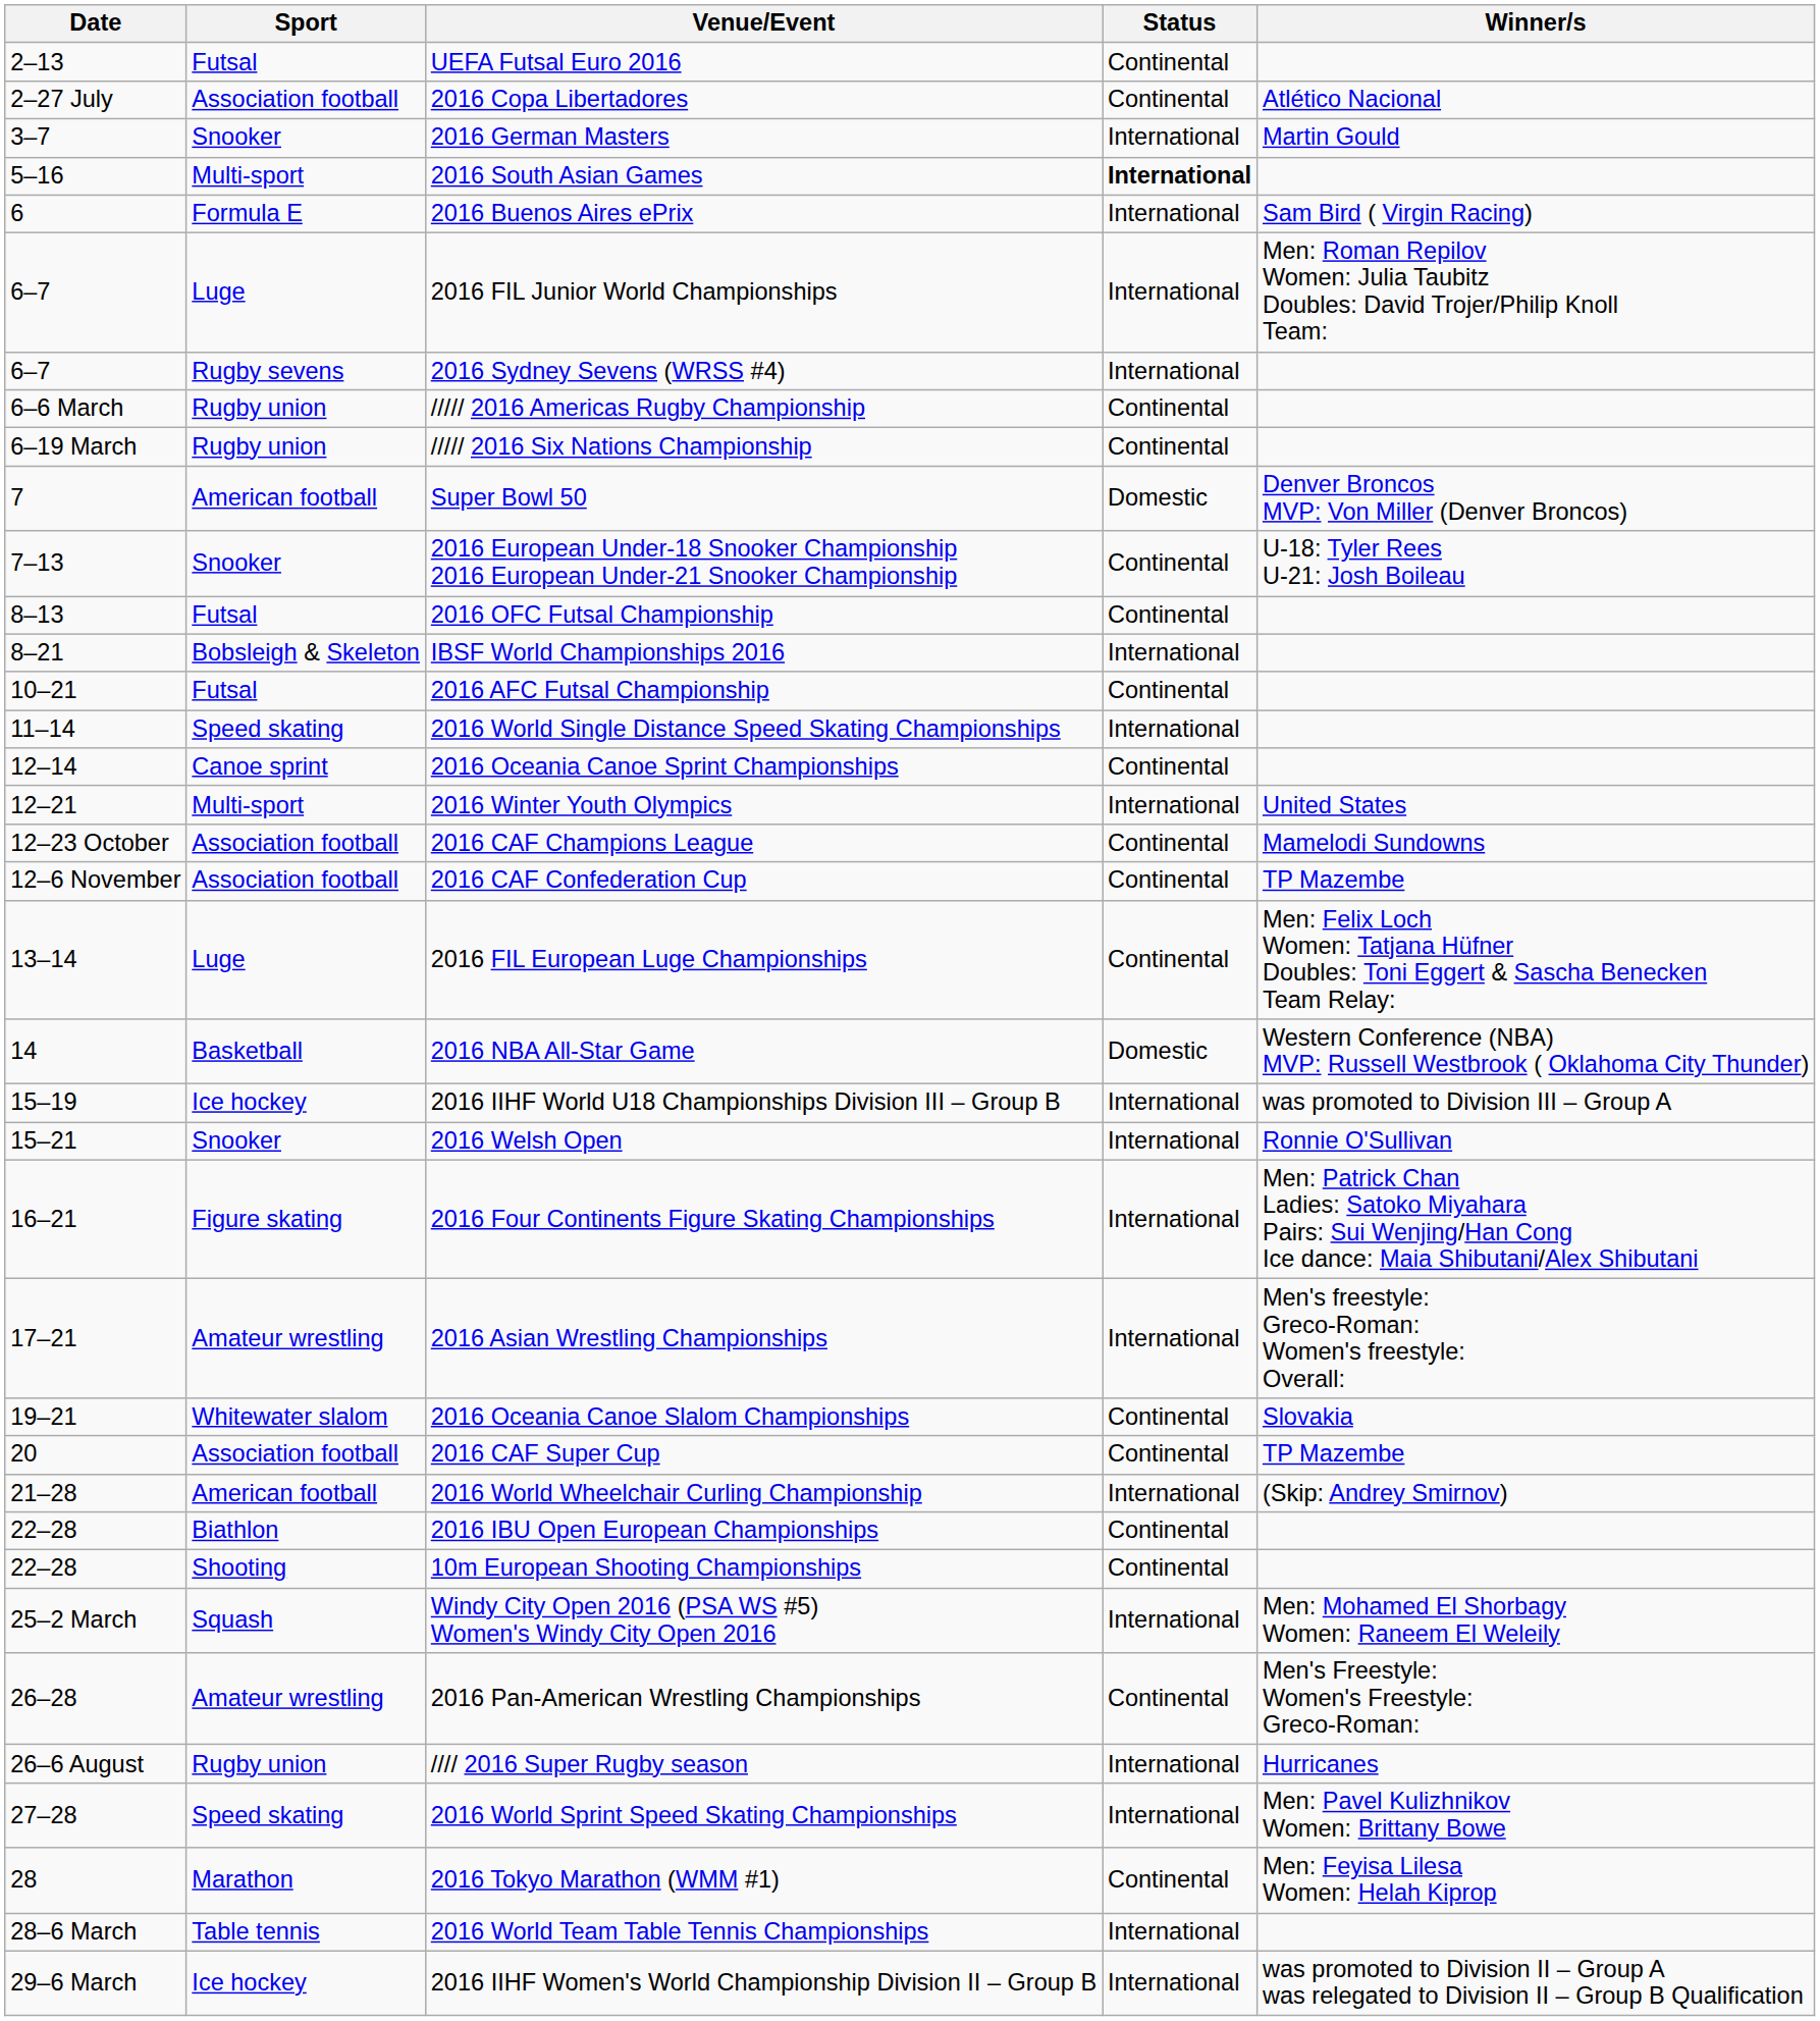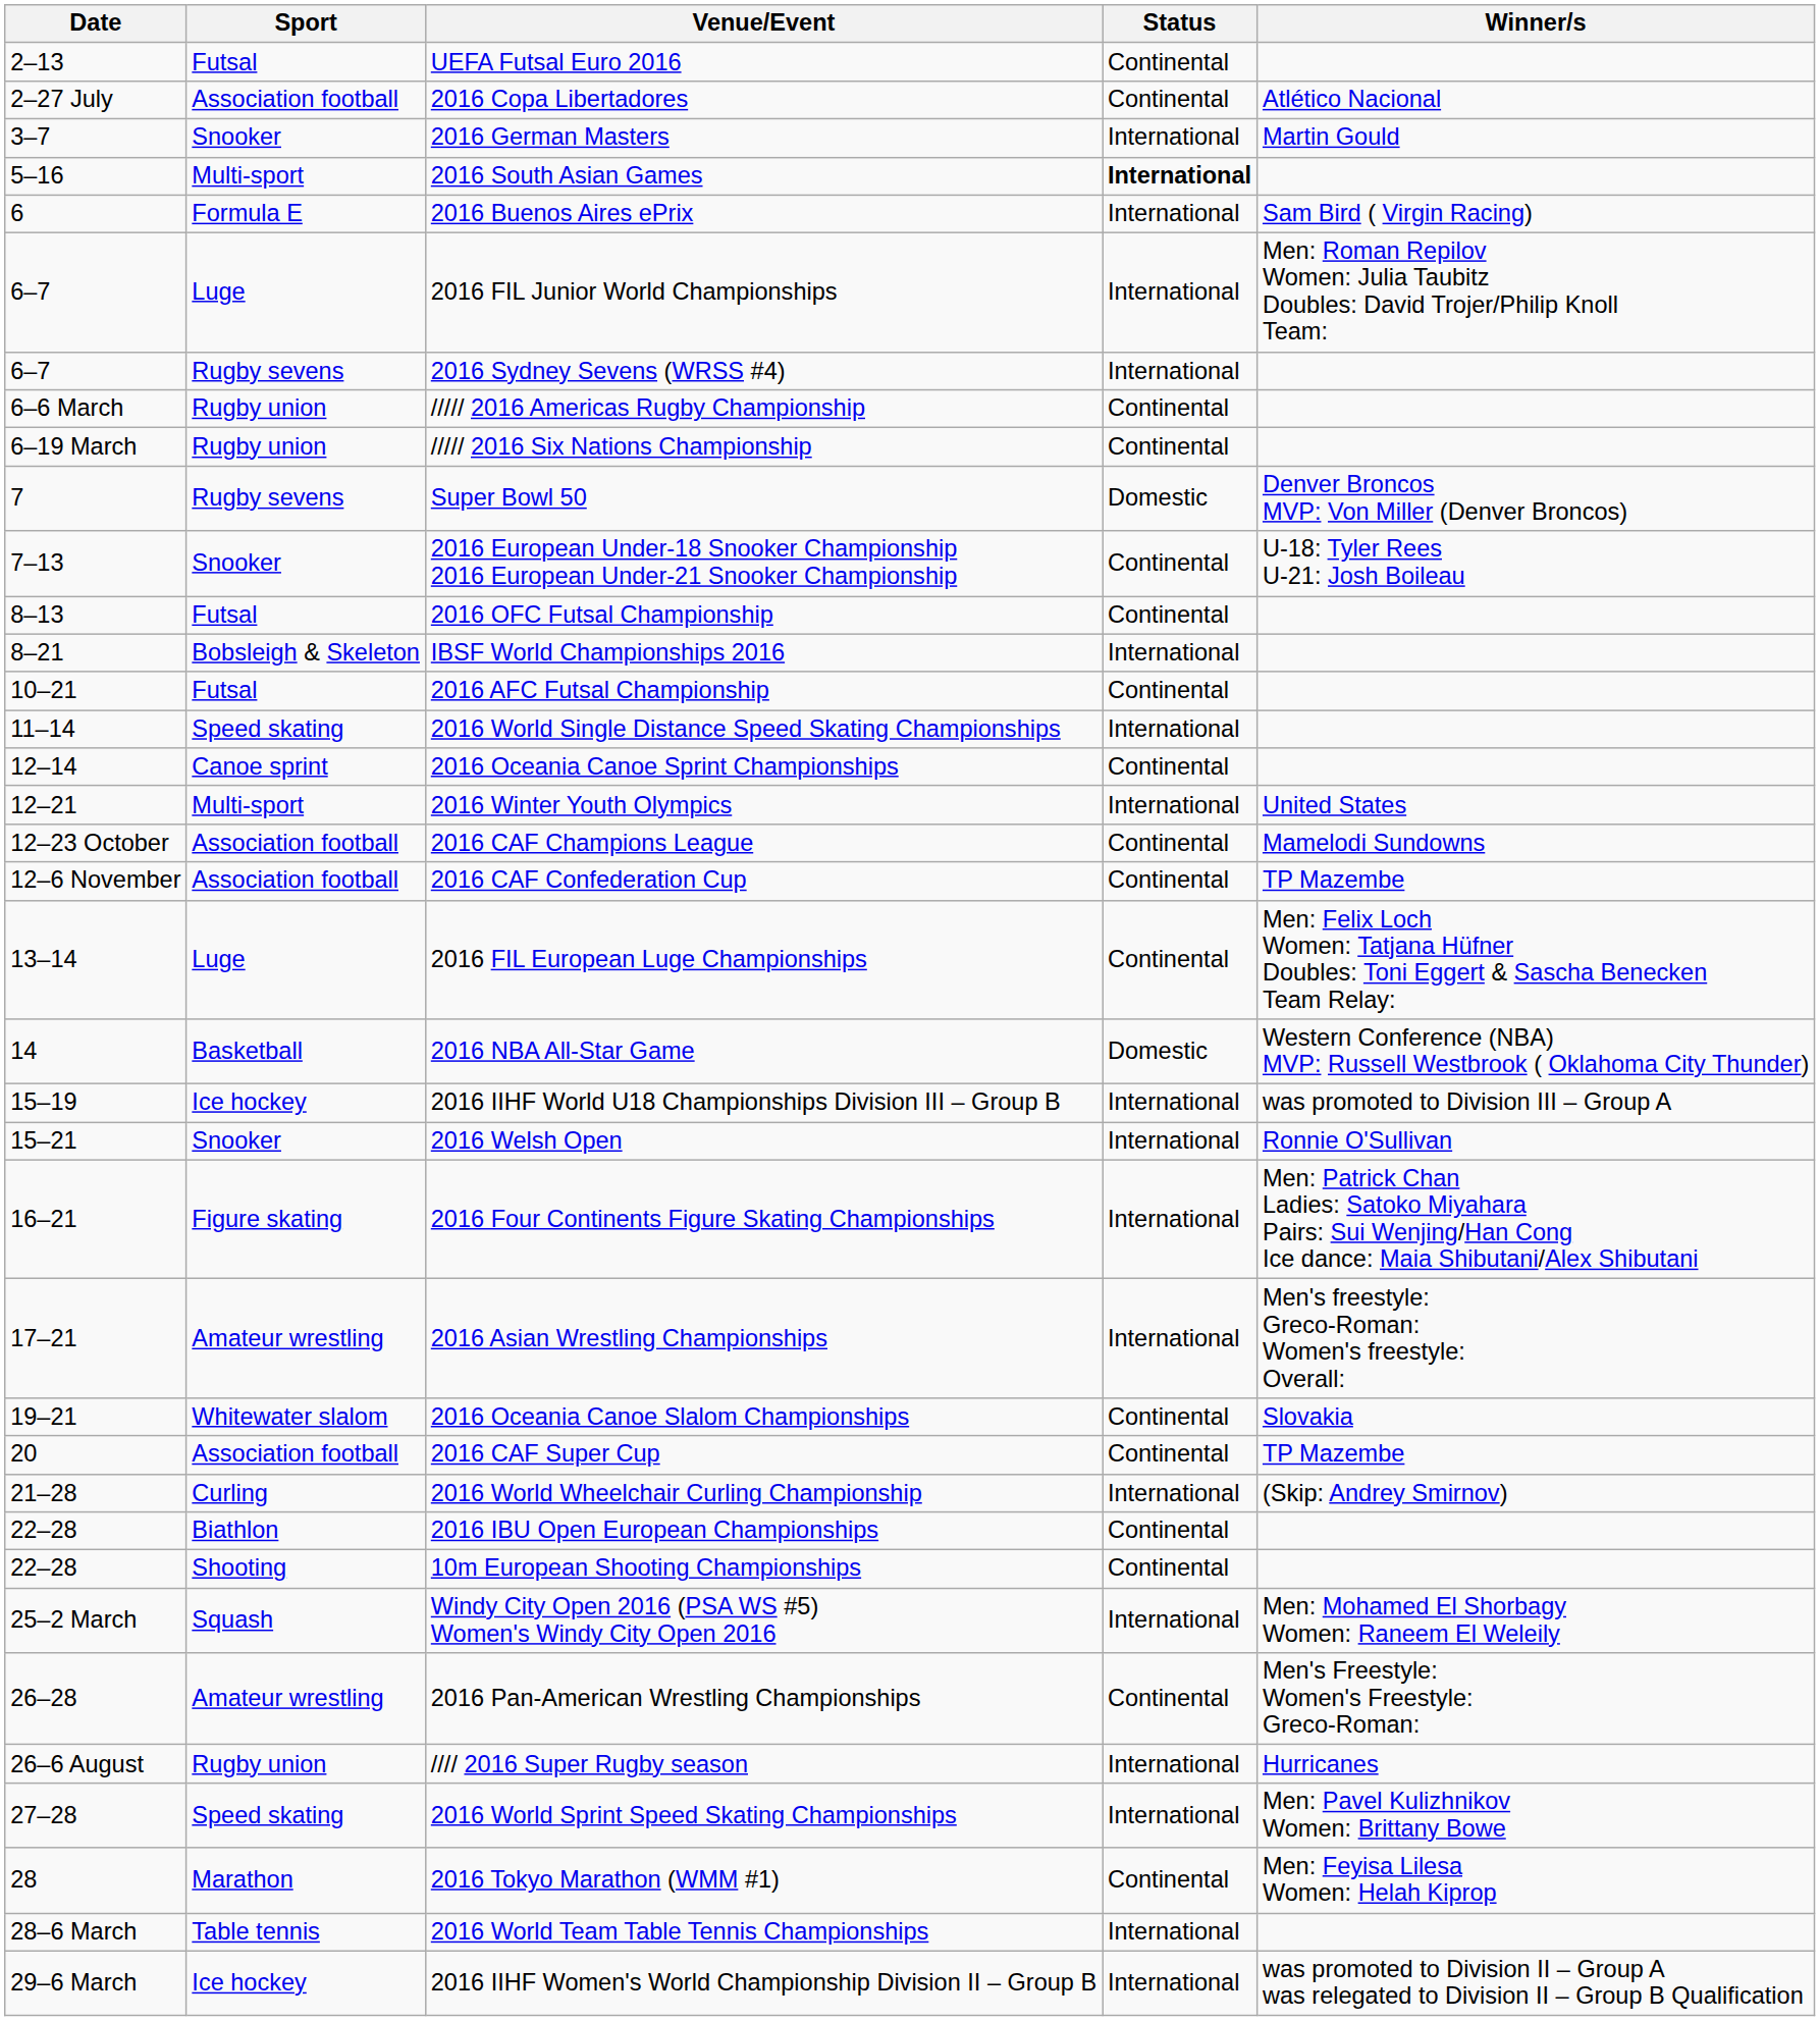 <table class="wikitable sortable">
 <tr>
 <th>Date</th>
 <th>Sport</th>
 <th>Venue/Event</th>
 <th>Status</th>
 <th>Winner/s</th>
 </tr>
 <tr>
 <td>2–13</td>
 <td><a href='#'>Futsal</a></td>
 <td> <a href='#'>UEFA Futsal Euro 2016</a></td>
 <td>Continental</td>
 <td></td>
 </tr>
 <tr>
 <td>2–27 July</td>
 <td><a href='#'>Association football</a></td>
 <td> <a href='#'>2016 Copa Libertadores</a></td>
 <td>Continental</td>
 <td> <a href='#'>Atlético Nacional</a></td>
 </tr>
 <tr>
 <td>3–7</td>
 <td><a href='#'>Snooker</a></td>
 <td> <a href='#'>2016 German Masters</a></td>
 <td>International</td>
 <td> <a href='#'>Martin Gould</a></td>
 </tr>
 <tr>
 <td>5–16</td>
 <td><a href='#'>Multi-sport</a></td>
 <td> <a href='#'>2016 South Asian Games</a></td>
 <td><strong>International</strong></td>
 <td></td>
 </tr>
 <tr>
 <td>6</td>
 <td><a href='#'>Formula E</a></td>
 <td> <a href='#'>2016 Buenos Aires ePrix</a></td>
 <td>International</td>
 <td> <a href='#'>Sam Bird</a> ( <a href='#'>Virgin Racing</a>)</td>
 </tr>
 <tr>
 <td>6–7</td>
 <td><a href='#'>Luge</a></td>
 <td> 2016 FIL Junior World Championships</td>
 <td>International</td>
 <td>Men:  <a href='#'>Roman Repilov</a><br>Women:  Julia Taubitz<br>Doubles:  David Trojer/Philip Knoll<br>Team: </td>
 </tr>
 <tr>
 <td>6–7</td>
 <td><a href='#'>Rugby sevens</a></td>
 <td> <a href='#'>2016 Sydney Sevens</a> (<a href='#'>WRSS</a> #4)</td>
 <td>International</td>
 <td></td>
 </tr>
 <tr>
 <td>6–6 March</td>
 <td><a href='#'>Rugby union</a></td>
 <td>///// <a href='#'>2016 Americas Rugby Championship</a></td>
 <td>Continental</td>
 <td></td>
 </tr>
 <tr>
 <td>6–19 March</td>
 <td><a href='#'>Rugby union</a></td>
 <td>///// <a href='#'>2016 Six Nations Championship</a></td>
 <td>Continental</td>
 <td></td>
 </tr>
 <tr>
 <td>7</td>
-<td><a href='#'>American football</a></td>
+<td><a href='#'>Rugby sevens</a></td>
 <td> <a href='#'>Super Bowl 50</a></td>
 <td>Domestic</td>
 <td> <a href='#'>Denver Broncos</a><br><a href='#'>MVP:</a>  <a href='#'>Von Miller</a> (Denver Broncos)</td>
 </tr>
 <tr>
 <td>7–13</td>
 <td><a href='#'>Snooker</a></td>
 <td> <a href='#'>2016 European Under-18 Snooker Championship</a><br> <a href='#'>2016 European Under-21 Snooker Championship</a></td>
 <td>Continental</td>
 <td>U-18:  <a href='#'>Tyler Rees</a><br>U-21:  <a href='#'>Josh Boileau</a></td>
 </tr>
 <tr>
 <td>8–13</td>
 <td><a href='#'>Futsal</a></td>
 <td> <a href='#'>2016 OFC Futsal Championship</a></td>
 <td>Continental</td>
 <td></td>
 </tr>
 <tr>
 <td>8–21</td>
 <td><a href='#'>Bobsleigh</a> & <a href='#'>Skeleton</a></td>
 <td> <a href='#'>IBSF World Championships 2016</a></td>
 <td>International</td>
 <td></td>
 </tr>
 <tr>
 <td>10–21</td>
 <td><a href='#'>Futsal</a></td>
 <td> <a href='#'>2016 AFC Futsal Championship</a></td>
 <td>Continental</td>
 <td></td>
 </tr>
 <tr>
 <td>11–14</td>
 <td><a href='#'>Speed skating</a></td>
 <td> <a href='#'>2016 World Single Distance Speed Skating Championships</a></td>
 <td>International</td>
 <td></td>
 </tr>
 <tr>
 <td>12–14</td>
 <td><a href='#'>Canoe sprint</a></td>
 <td> <a href='#'>2016 Oceania Canoe Sprint Championships</a></td>
 <td>Continental</td>
 <td></td>
 </tr>
 <tr>
 <td>12–21</td>
 <td><a href='#'>Multi-sport</a></td>
 <td> <a href='#'>2016 Winter Youth Olympics</a></td>
 <td>International</td>
 <td> <a href='#'>United States</a></td>
 </tr>
 <tr>
 <td>12–23 October</td>
 <td><a href='#'>Association football</a></td>
 <td><a href='#'>2016 CAF Champions League</a></td>
 <td>Continental</td>
 <td> <a href='#'>Mamelodi Sundowns</a></td>
 </tr>
 <tr>
 <td>12–6 November</td>
 <td><a href='#'>Association football</a></td>
 <td><a href='#'>2016 CAF Confederation Cup</a></td>
 <td>Continental</td>
 <td> <a href='#'>TP Mazembe</a></td>
 </tr>
 <tr>
 <td>13–14</td>
 <td><a href='#'>Luge</a></td>
 <td> 2016 <a href='#'>FIL European Luge Championships</a></td>
 <td>Continental</td>
 <td>Men:  <a href='#'>Felix Loch</a><br>Women:  <a href='#'>Tatjana Hüfner</a><br>Doubles:  <a href='#'>Toni Eggert</a> & <a href='#'>Sascha Benecken</a><br>Team Relay: </td>
 </tr>
 <tr>
 <td>14</td>
 <td><a href='#'>Basketball</a></td>
 <td> <a href='#'>2016 NBA All-Star Game</a></td>
 <td>Domestic</td>
 <td>Western Conference (NBA)<br><a href='#'>MVP:</a>  <a href='#'>Russell Westbrook</a> ( <a href='#'>Oklahoma City Thunder</a>)</td>
 </tr>
 <tr>
 <td>15–19</td>
 <td><a href='#'>Ice hockey</a></td>
 <td> 2016 IIHF World U18 Championships Division III – Group B</td>
 <td>International</td>
 <td> was promoted to Division III – Group A</td>
 </tr>
 <tr>
 <td>15–21</td>
 <td><a href='#'>Snooker</a></td>
 <td> <a href='#'>2016 Welsh Open</a></td>
 <td>International</td>
 <td> <a href='#'>Ronnie O'Sullivan</a></td>
 </tr>
 <tr>
 <td>16–21</td>
 <td><a href='#'>Figure skating</a></td>
 <td> <a href='#'>2016 Four Continents Figure Skating Championships</a></td>
 <td>International</td>
 <td>Men:  <a href='#'>Patrick Chan</a><br>Ladies:  <a href='#'>Satoko Miyahara</a><br>Pairs:  <a href='#'>Sui Wenjing</a>/<a href='#'>Han Cong</a><br>Ice dance:  <a href='#'>Maia Shibutani</a>/<a href='#'>Alex Shibutani</a></td>
 </tr>
 <tr>
 <td>17–21</td>
 <td><a href='#'>Amateur wrestling</a></td>
 <td> <a href='#'>2016 Asian Wrestling Championships</a></td>
 <td>International</td>
 <td>Men's freestyle: <br>Greco-Roman: <br>Women's freestyle: <br>Overall: </td>
 </tr>
 <tr>
 <td>19–21</td>
 <td><a href='#'>Whitewater slalom</a></td>
 <td> <a href='#'>2016 Oceania Canoe Slalom Championships</a></td>
 <td>Continental</td>
 <td> <a href='#'>Slovakia</a></td>
 </tr>
 <tr>
 <td>20</td>
 <td><a href='#'>Association football</a></td>
 <td> <a href='#'>2016 CAF Super Cup</a></td>
 <td>Continental</td>
 <td> <a href='#'>TP Mazembe</a></td>
 </tr>
 <tr>
 <td>21–28</td>
-<td><a href='#'>American football</a></td>
+<td><a href='#'>Curling</a></td>
 <td> <a href='#'>2016 World Wheelchair Curling Championship</a></td>
 <td>International</td>
 <td> (Skip: <a href='#'>Andrey Smirnov</a>)</td>
 </tr>
 <tr>
 <td>22–28</td>
 <td><a href='#'>Biathlon</a></td>
 <td> <a href='#'>2016 IBU Open European Championships</a></td>
 <td>Continental</td>
 <td></td>
 </tr>
 <tr>
 <td>22–28</td>
 <td><a href='#'>Shooting</a></td>
 <td> <a href='#'>10m European Shooting Championships</a></td>
 <td>Continental</td>
 <td></td>
 </tr>
 <tr>
 <td>25–2 March</td>
 <td><a href='#'>Squash</a></td>
 <td> <a href='#'>Windy City Open 2016</a> (<a href='#'>PSA WS</a> #5)<br> <a href='#'>Women's Windy City Open 2016</a></td>
 <td>International</td>
 <td>Men:  <a href='#'>Mohamed El Shorbagy</a><br>Women:  <a href='#'>Raneem El Weleily</a></td>
 </tr>
 <tr>
 <td>26–28</td>
 <td><a href='#'>Amateur wrestling</a></td>
 <td> 2016 Pan-American Wrestling Championships</td>
 <td>Continental</td>
 <td>Men's Freestyle: <br>Women's Freestyle: <br>Greco-Roman: </td>
 </tr>
 <tr>
 <td>26–6 August</td>
 <td><a href='#'>Rugby union</a></td>
 <td>//// <a href='#'>2016 Super Rugby season</a></td>
 <td>International</td>
 <td> <a href='#'>Hurricanes</a></td>
 </tr>
 <tr>
 <td>27–28</td>
 <td><a href='#'>Speed skating</a></td>
 <td> <a href='#'>2016 World Sprint Speed Skating Championships</a></td>
 <td>International</td>
 <td>Men:  <a href='#'>Pavel Kulizhnikov</a><br>Women:  <a href='#'>Brittany Bowe</a></td>
 </tr>
 <tr>
 <td>28</td>
 <td><a href='#'>Marathon</a></td>
 <td> <a href='#'>2016 Tokyo Marathon</a> (<a href='#'>WMM</a> #1)</td>
 <td>Continental</td>
 <td>Men:  <a href='#'>Feyisa Lilesa</a><br>Women:  <a href='#'>Helah Kiprop</a></td>
 </tr>
 <tr>
 <td>28–6 March</td>
 <td><a href='#'>Table tennis</a></td>
 <td> <a href='#'>2016 World Team Table Tennis Championships</a></td>
 <td>International</td>
 <td></td>
 </tr>
 <tr>
 <td>29–6 March</td>
 <td><a href='#'>Ice hockey</a></td>
 <td> 2016 IIHF Women's World Championship Division II – Group B</td>
 <td>International</td>
 <td> was promoted to Division II – Group A<br> was relegated to Division II – Group B Qualification</td>
 </tr>
 </table>
